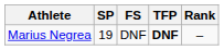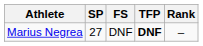 <table class="wikitable" border="1" style="font-size:90%">
 <tr>
 <th>Athlete</th>
 <th>SP</th>
 <th>FS</th>
 <th>TFP</th>
 <th>Rank</th>
 </tr>
 <tr align=center>
 <td align=left><a href='#'>Marius Negrea</a></td>
-<td>19</td>
+<td>27</td>
 <td>DNF</td>
 <td><strong>DNF</strong></td>
 <td>–</td>
 </tr>
 </table>
